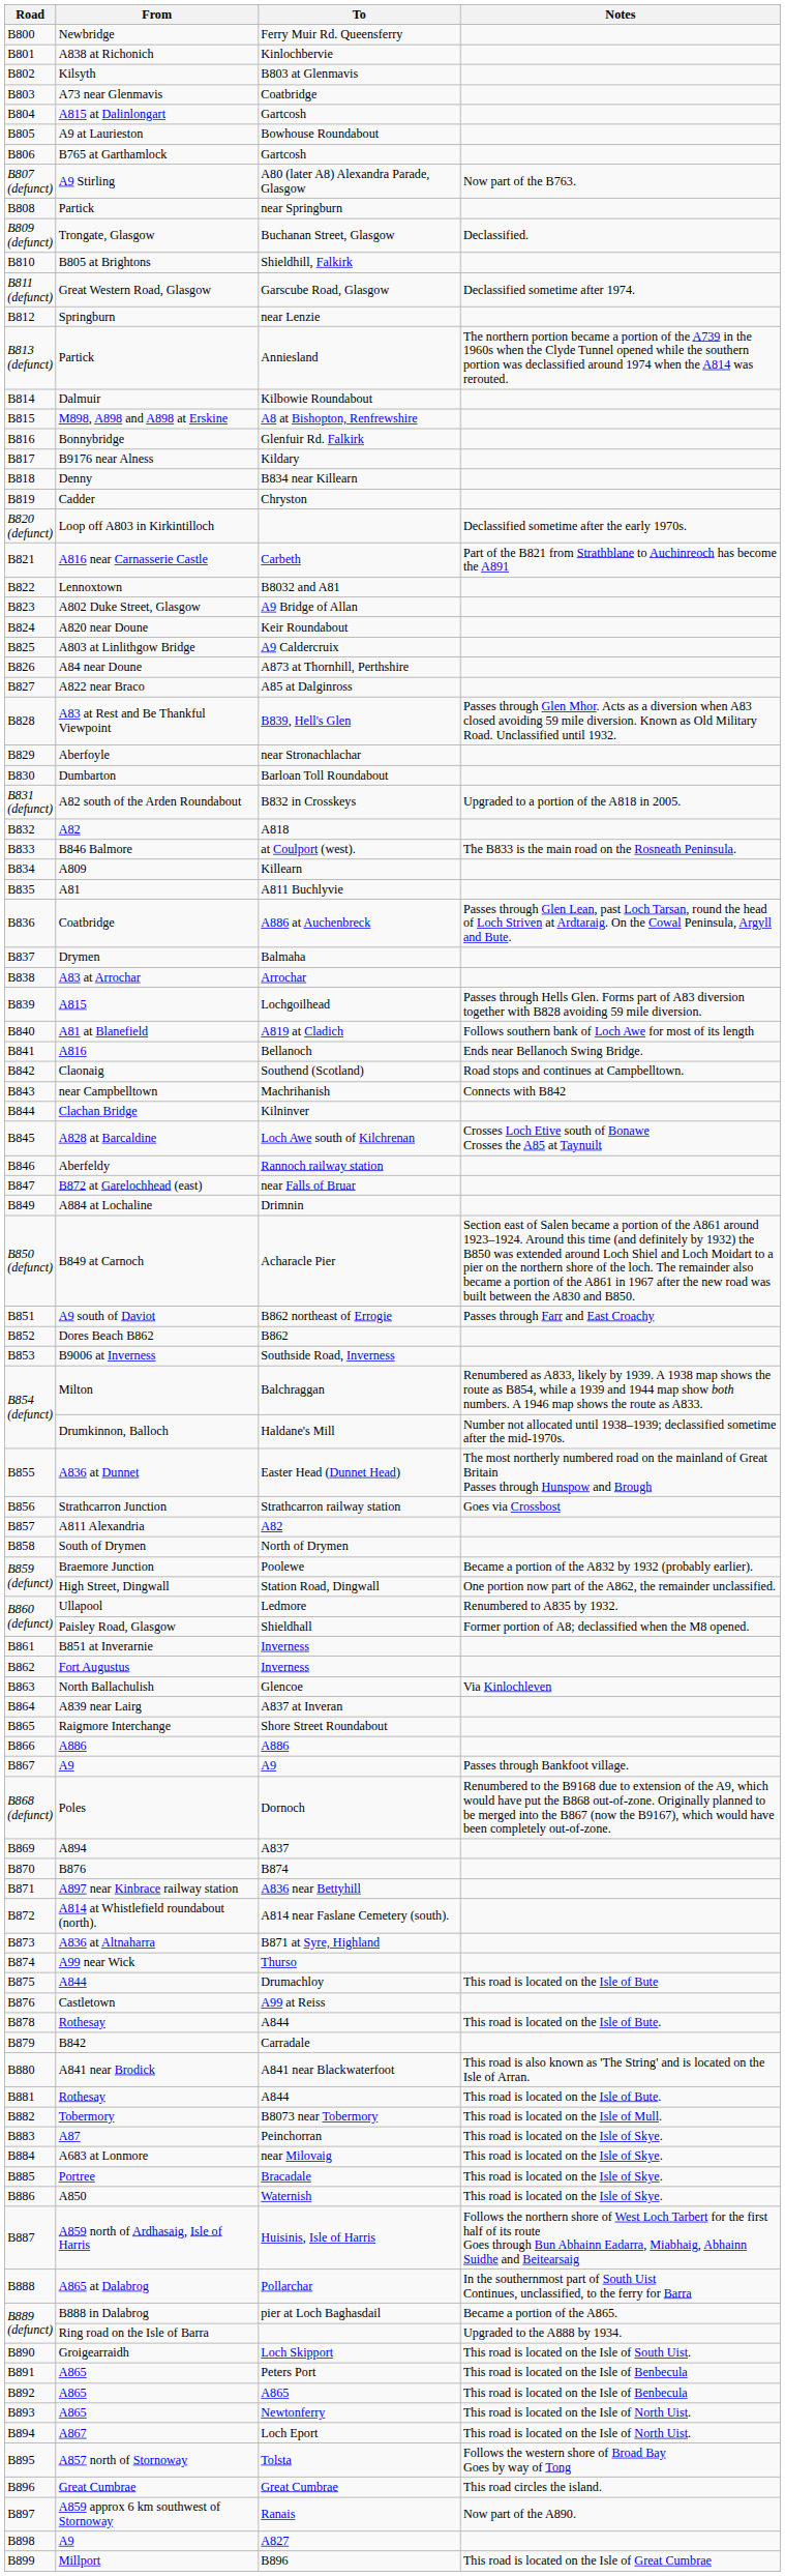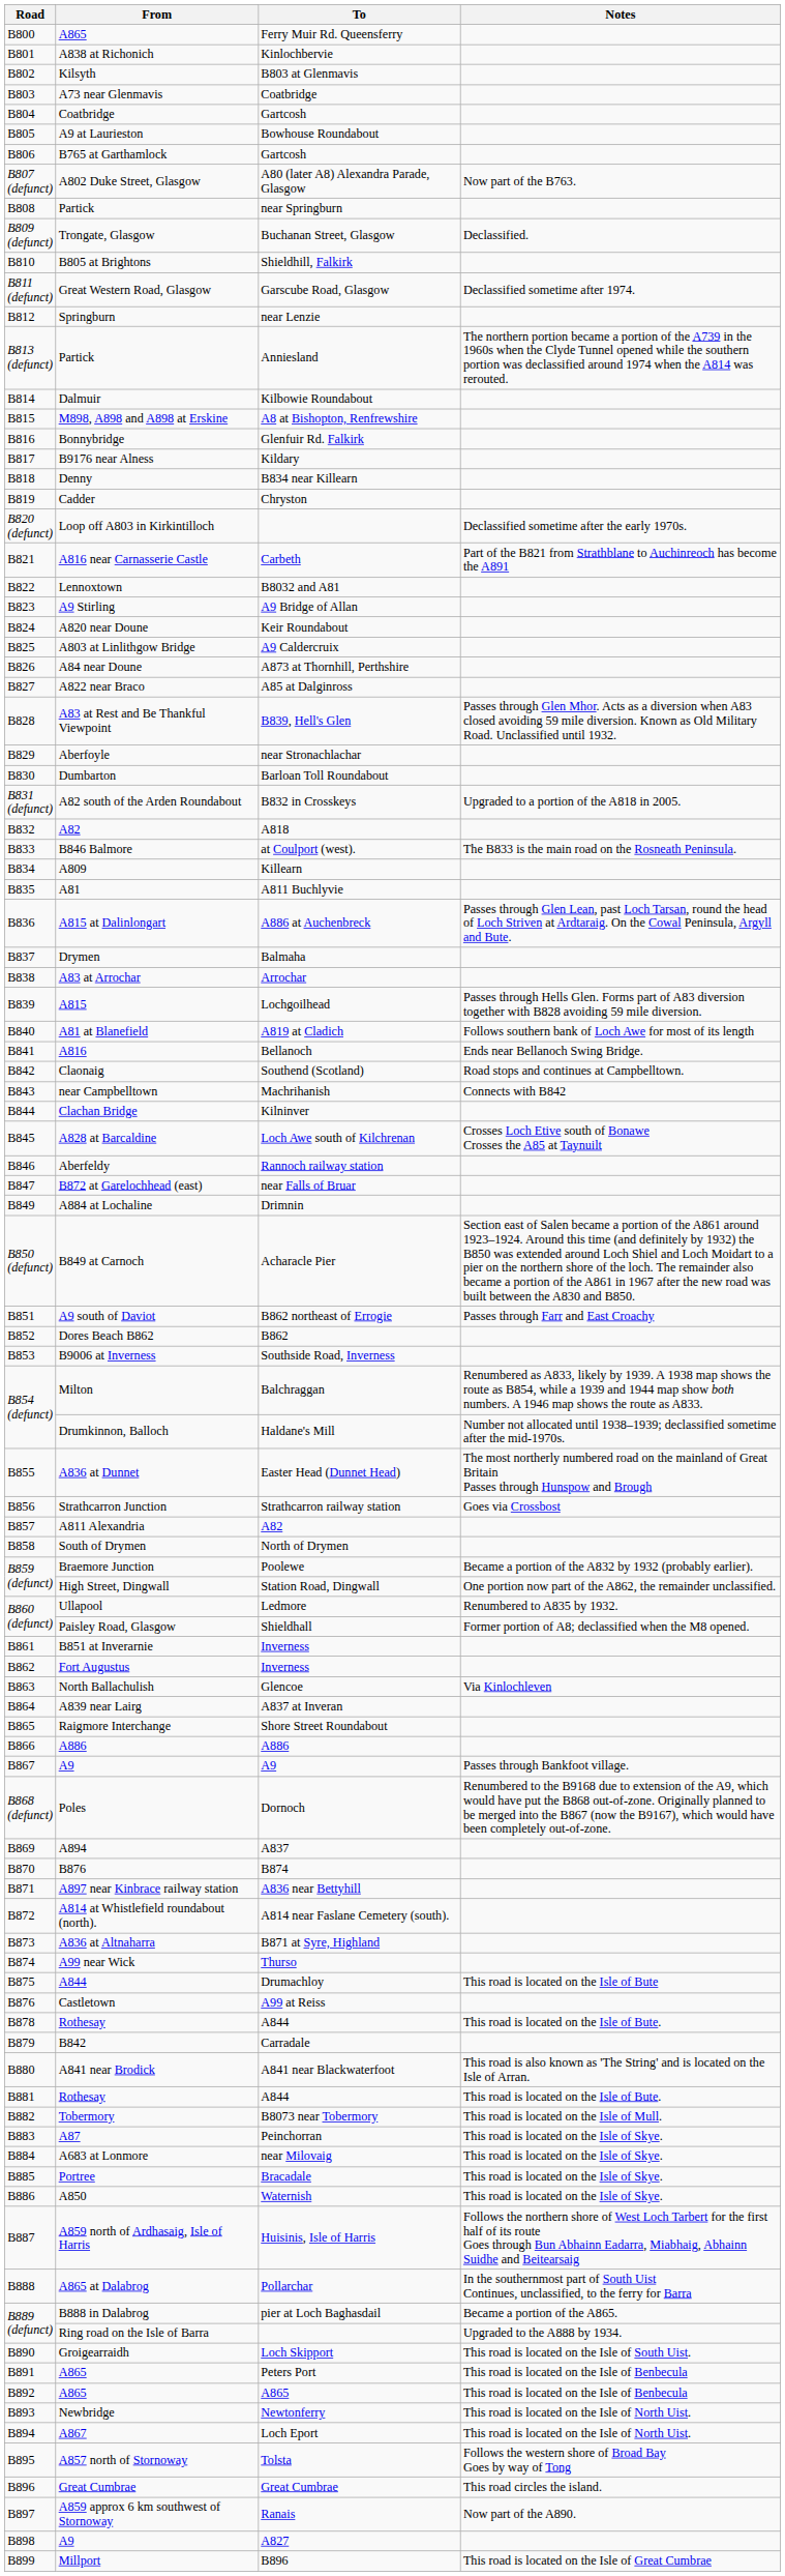 <table class="wikitable">
 <tr>
 <th style="width:50px">Road</th>
 <th style="width:250px">From</th>
 <th style="width:250px">To</th>
 <th style="width:400px">Notes</th>
 </tr>
 <tr>
 <td>B800</td>
-<td>Newbridge</td>
+<td><a href='#'>A865</a></td>
 <td>Ferry Muir Rd. Queensferry</td>
 <td></td>
 </tr>
 <tr>
 <td>B801</td>
 <td>A838 at Richonich</td>
 <td>Kinlochbervie</td>
 <td></td>
 </tr>
 <tr>
 <td>B802</td>
 <td>Kilsyth</td>
 <td>B803 at Glenmavis</td>
 <td></td>
 </tr>
 <tr>
 <td>B803</td>
 <td>A73 near Glenmavis</td>
 <td>Coatbridge</td>
 <td></td>
 </tr>
 <tr>
 <td>B804</td>
-<td><a href='#'>A815</a> at <a href='#'>Dalinlongart</a></td>
+<td>Coatbridge</td>
 <td>Gartcosh</td>
 <td></td>
 </tr>
 <tr>
 <td>B805</td>
 <td>A9 at Laurieston</td>
 <td>Bowhouse Roundabout</td>
 <td></td>
 </tr>
 <tr>
 <td>B806</td>
 <td>B765 at Garthamlock</td>
 <td>Gartcosh</td>
 <td></td>
 </tr>
 <tr>
 <td><em>B807 (defunct)</em></td>
-<td><a href='#'>A9</a> Stirling</td>
+<td>A802 Duke Street, Glasgow</td>
 <td>A80 (later A8) Alexandra Parade, Glasgow</td>
 <td>Now part of the B763.</td>
 </tr>
 <tr>
 <td>B808</td>
 <td>Partick</td>
 <td>near Springburn</td>
 <td></td>
 </tr>
 <tr>
 <td><em>B809 (defunct)</em></td>
 <td>Trongate, Glasgow</td>
 <td>Buchanan Street, Glasgow</td>
 <td>Declassified.</td>
 </tr>
 <tr>
 <td>B810</td>
 <td>B805 at Brightons</td>
 <td>Shieldhill, <a href='#'>Falkirk</a></td>
 <td></td>
 </tr>
 <tr>
 <td><em>B811 (defunct)</em></td>
 <td>Great Western Road, Glasgow</td>
 <td>Garscube Road, Glasgow</td>
 <td>Declassified sometime after 1974.</td>
 </tr>
 <tr>
 <td>B812</td>
 <td>Springburn</td>
 <td>near Lenzie</td>
 <td></td>
 </tr>
 <tr>
 <td><em>B813 (defunct)</em></td>
 <td>Partick</td>
 <td>Anniesland</td>
 <td>The northern portion became a portion of the <a href='#'>A739</a> in the 1960s when the Clyde Tunnel opened while the southern portion was declassified around 1974 when the <a href='#'>A814</a> was rerouted.</td>
 </tr>
 <tr>
 <td>B814</td>
 <td>Dalmuir</td>
 <td>Kilbowie Roundabout</td>
 <td></td>
 </tr>
 <tr>
 <td>B815</td>
 <td><a href='#'>M898</a>, <a href='#'>A898</a> and <a href='#'>A898</a> at <a href='#'>Erskine</a></td>
 <td><a href='#'>A8</a> at <a href='#'>Bishopton, Renfrewshire</a></td>
 <td></td>
 </tr>
 <tr>
 <td>B816</td>
 <td>Bonnybridge</td>
 <td>Glenfuir Rd. <a href='#'>Falkirk</a></td>
 <td></td>
 </tr>
 <tr>
 <td>B817</td>
 <td>B9176 near Alness</td>
 <td>Kildary</td>
 <td></td>
 </tr>
 <tr>
 <td>B818</td>
 <td>Denny</td>
 <td>B834 near Killearn</td>
 <td></td>
 </tr>
 <tr>
 <td>B819</td>
 <td>Cadder</td>
 <td>Chryston</td>
 <td></td>
 </tr>
 <tr>
 <td><em>B820 (defunct)</em></td>
 <td>Loop off A803 in Kirkintilloch</td>
 <td></td>
 <td>Declassified sometime after the early 1970s.</td>
 </tr>
 <tr>
 <td>B821</td>
 <td><a href='#'>A816</a> near <a href='#'>Carnasserie Castle</a></td>
 <td><a href='#'>Carbeth</a></td>
 <td>Part of the B821 from <a href='#'>Strathblane</a> to <a href='#'>Auchinreoch</a> has become the <a href='#'>A891</a></td>
 </tr>
 <tr>
 <td>B822</td>
 <td>Lennoxtown</td>
 <td>B8032 and A81</td>
 <td></td>
 </tr>
 <tr>
 <td>B823</td>
-<td>A802 Duke Street, Glasgow</td>
+<td><a href='#'>A9</a> Stirling</td>
 <td><a href='#'>A9</a> Bridge of Allan</td>
 <td></td>
 </tr>
 <tr>
 <td>B824</td>
 <td>A820 near Doune</td>
 <td>Keir Roundabout</td>
 <td></td>
 </tr>
 <tr>
 <td>B825</td>
 <td>A803 at Linlithgow Bridge</td>
 <td><a href='#'>A9</a> Caldercruix</td>
 <td></td>
 </tr>
 <tr>
 <td>B826</td>
 <td>A84 near Doune</td>
 <td>A873 at Thornhill, Perthshire</td>
 <td></td>
 </tr>
 <tr>
 <td>B827</td>
 <td>A822 near Braco</td>
 <td>A85 at Dalginross</td>
 <td></td>
 </tr>
 <tr>
 <td>B828</td>
 <td><a href='#'>A83</a> at Rest and Be Thankful Viewpoint</td>
 <td><a href='#'>B839</a>, <a href='#'>Hell's Glen</a></td>
 <td>Passes through <a href='#'>Glen Mhor</a>. Acts as a diversion when A83 closed avoiding 59 mile diversion. Known as Old Military Road.  Unclassified until 1932.</td>
 </tr>
 <tr>
 <td>B829</td>
 <td>Aberfoyle</td>
 <td>near Stronachlachar</td>
 <td></td>
 </tr>
 <tr>
 <td>B830</td>
 <td>Dumbarton</td>
 <td>Barloan Toll Roundabout</td>
 <td></td>
 </tr>
 <tr>
 <td><em>B831 (defunct)</em></td>
 <td>A82 south of the Arden Roundabout</td>
 <td>B832 in Crosskeys</td>
 <td>Upgraded to a portion of the A818 in 2005.</td>
 </tr>
 <tr>
 <td>B832</td>
 <td><a href='#'>A82</a></td>
 <td>A818</td>
 <td></td>
 </tr>
 <tr>
 <td>B833</td>
 <td>B846 Balmore</td>
 <td>at <a href='#'>Coulport</a> (west).</td>
 <td>The B833 is the main road on the <a href='#'>Rosneath Peninsula</a>.</td>
 </tr>
 <tr>
 <td>B834</td>
 <td>A809</td>
 <td>Killearn</td>
 <td></td>
 </tr>
 <tr>
 <td>B835</td>
 <td>A81</td>
 <td>A811 Buchlyvie</td>
 <td></td>
 </tr>
 <tr>
 <td>B836</td>
-<td>Coatbridge</td>
+<td><a href='#'>A815</a> at <a href='#'>Dalinlongart</a></td>
 <td><a href='#'>A886</a> at <a href='#'>Auchenbreck</a></td>
 <td>Passes through <a href='#'>Glen Lean</a>, past <a href='#'>Loch Tarsan</a>, round the head of <a href='#'>Loch Striven</a> at <a href='#'>Ardtaraig</a>.  On the <a href='#'>Cowal</a> Peninsula, <a href='#'>Argyll and Bute</a>.</td>
 </tr>
 <tr>
 <td>B837</td>
 <td>Drymen</td>
 <td>Balmaha</td>
 <td></td>
 </tr>
 <tr>
 <td>B838</td>
 <td><a href='#'>A83</a> at <a href='#'>Arrochar</a></td>
 <td><a href='#'>Arrochar</a></td>
 <td></td>
 </tr>
 <tr>
 <td>B839</td>
 <td><a href='#'>A815</a></td>
 <td>Lochgoilhead</td>
 <td>Passes through Hells Glen. Forms part of A83 diversion together with B828 avoiding 59 mile diversion.</td>
 </tr>
 <tr>
 <td>B840</td>
 <td><a href='#'>A81</a> at <a href='#'>Blanefield</a></td>
 <td><a href='#'>A819</a> at <a href='#'>Cladich</a></td>
 <td>Follows southern bank of <a href='#'>Loch Awe</a> for most of its length</td>
 </tr>
 <tr>
 <td>B841</td>
 <td><a href='#'>A816</a></td>
 <td>Bellanoch</td>
 <td>Ends near Bellanoch Swing Bridge.</td>
 </tr>
 <tr>
 <td>B842</td>
 <td>Claonaig</td>
 <td>Southend (Scotland)</td>
 <td>Road stops and continues at Campbelltown.</td>
 </tr>
 <tr>
 <td>B843</td>
 <td>near Campbelltown</td>
 <td>Machrihanish</td>
 <td>Connects with B842</td>
 </tr>
 <tr>
 <td>B844</td>
 <td><a href='#'>Clachan Bridge</a></td>
 <td>Kilninver</td>
 <td></td>
 </tr>
 <tr>
 <td>B845</td>
 <td><a href='#'>A828</a> at <a href='#'>Barcaldine</a></td>
 <td><a href='#'>Loch Awe</a> south of <a href='#'>Kilchrenan</a></td>
 <td>Crosses <a href='#'>Loch Etive</a> south of <a href='#'>Bonawe</a><br>Crosses the <a href='#'>A85</a> at <a href='#'>Taynuilt</a></td>
 </tr>
 <tr>
 <td>B846</td>
 <td>Aberfeldy</td>
 <td><a href='#'>Rannoch railway station</a></td>
 <td></td>
 </tr>
 <tr>
 <td>B847</td>
 <td><a href='#'>B872</a> at <a href='#'>Garelochhead</a> (east)</td>
 <td>near <a href='#'>Falls of Bruar</a></td>
 <td></td>
 </tr>
 <tr>
 <td>B849</td>
 <td>A884 at Lochaline</td>
 <td>Drimnin</td>
 <td></td>
 </tr>
 <tr>
 <td><em>B850 (defunct)</em></td>
 <td>B849 at Carnoch</td>
 <td>Acharacle Pier</td>
 <td>Section east of Salen became a portion of the A861 around 1923–1924. Around this time (and definitely by 1932) the B850 was extended around Loch Shiel and Loch Moidart to a pier on the northern shore of the loch. The remainder also became a portion of the A861 in 1967 after the new road was built between the A830 and B850.</td>
 </tr>
 <tr>
 <td>B851</td>
 <td><a href='#'>A9</a> south of <a href='#'>Daviot</a></td>
 <td>B862 northeast of <a href='#'>Errogie</a></td>
 <td>Passes through <a href='#'>Farr</a> and <a href='#'>East Croachy</a></td>
 </tr>
 <tr>
 <td>B852</td>
 <td>Dores Beach B862</td>
 <td>B862</td>
 <td></td>
 </tr>
 <tr>
 <td>B853</td>
 <td>B9006 at <a href='#'>Inverness</a></td>
 <td>Southside Road, <a href='#'>Inverness</a></td>
 <td></td>
 </tr>
 <tr>
 <td rowspan="2"><em>B854 (defunct)</em></td>
 <td>Milton</td>
 <td>Balchraggan</td>
 <td>Renumbered as A833, likely by 1939. A 1938 map shows the route as B854, while a 1939 and 1944 map show <em>both</em> numbers. A 1946 map shows the route as A833.</td>
 </tr>
 <tr>
 <td>Drumkinnon, Balloch</td>
 <td>Haldane's Mill</td>
 <td>Number not allocated until 1938–1939; declassified sometime after the mid-1970s.</td>
 </tr>
 <tr>
 <td>B855</td>
 <td><a href='#'>A836</a> at <a href='#'>Dunnet</a></td>
 <td>Easter Head (<a href='#'>Dunnet Head</a>)</td>
 <td>The most northerly numbered road on the mainland of Great Britain<br>Passes through <a href='#'>Hunspow</a> and <a href='#'>Brough</a></td>
 </tr>
 <tr>
 <td>B856</td>
 <td>Strathcarron Junction</td>
 <td>Strathcarron railway station</td>
 <td>Goes via <a href='#'>Crossbost</a></td>
 </tr>
 <tr>
 <td>B857</td>
 <td>A811 Alexandria</td>
 <td><a href='#'>A82</a></td>
 <td></td>
 </tr>
 <tr>
 <td>B858</td>
 <td>South of Drymen</td>
 <td>North of Drymen</td>
 <td></td>
 </tr>
 <tr>
 <td rowspan="2"><em>B859 (defunct)</em></td>
 <td>Braemore Junction</td>
 <td>Poolewe</td>
 <td>Became a portion of the A832 by 1932 (probably earlier).</td>
 </tr>
 <tr>
 <td>High Street, Dingwall</td>
 <td>Station Road, Dingwall</td>
 <td>One portion now part of the A862, the remainder unclassified.</td>
 </tr>
 <tr>
 <td rowspan="2"><em>B860 (defunct)</em></td>
 <td>Ullapool</td>
 <td>Ledmore</td>
 <td>Renumbered to A835 by 1932.</td>
 </tr>
 <tr>
 <td>Paisley Road, Glasgow</td>
 <td>Shieldhall</td>
 <td>Former portion of A8; declassified when the M8 opened.</td>
 </tr>
 <tr>
 <td>B861</td>
 <td>B851 at Inverarnie</td>
 <td><a href='#'>Inverness</a></td>
 <td></td>
 </tr>
 <tr>
 <td>B862</td>
 <td><a href='#'>Fort Augustus</a></td>
 <td><a href='#'>Inverness</a></td>
 <td></td>
 </tr>
 <tr>
 <td>B863</td>
 <td>North Ballachulish</td>
 <td>Glencoe</td>
 <td>Via <a href='#'>Kinlochleven</a></td>
 </tr>
 <tr>
 <td>B864</td>
 <td>A839 near Lairg</td>
 <td>A837 at Inveran</td>
 <td></td>
 </tr>
 <tr>
 <td>B865</td>
 <td>Raigmore Interchange</td>
 <td>Shore Street Roundabout</td>
 <td></td>
 </tr>
 <tr>
 <td>B866</td>
 <td><a href='#'>A886</a></td>
 <td><a href='#'>A886</a></td>
 <td></td>
 </tr>
 <tr>
 <td>B867</td>
 <td><a href='#'>A9</a></td>
 <td><a href='#'>A9</a></td>
 <td>Passes through Bankfoot village.</td>
 </tr>
 <tr>
 <td><em>B868 (defunct)</em></td>
 <td>Poles</td>
 <td>Dornoch</td>
 <td>Renumbered to the B9168 due to extension of the A9, which would have put the B868 out-of-zone. Originally planned to be merged into the B867 (now the B9167), which would have been completely out-of-zone.</td>
 </tr>
 <tr>
 <td>B869</td>
 <td>A894</td>
 <td>A837</td>
 <td></td>
 </tr>
 <tr>
 <td>B870</td>
 <td>B876</td>
 <td>B874</td>
 <td></td>
 </tr>
 <tr>
 <td>B871</td>
 <td><a href='#'>A897</a> near <a href='#'>Kinbrace</a> railway station</td>
 <td><a href='#'>A836</a> near <a href='#'>Bettyhill</a></td>
 <td></td>
 </tr>
 <tr>
 <td>B872</td>
 <td><a href='#'>A814</a> at Whistlefield roundabout (north).</td>
 <td>A814 near Faslane Cemetery (south).</td>
 <td></td>
 </tr>
 <tr>
 <td>B873</td>
 <td><a href='#'>A836</a> at <a href='#'>Altnaharra</a></td>
 <td>B871 at <a href='#'>Syre, Highland</a></td>
 <td></td>
 </tr>
 <tr>
 <td>B874</td>
 <td><a href='#'>A99</a> near Wick</td>
 <td><a href='#'>Thurso</a></td>
 <td></td>
 </tr>
 <tr>
 <td>B875</td>
 <td><a href='#'>A844</a></td>
 <td>Drumachloy</td>
 <td>This road is located on the <a href='#'>Isle of Bute</a></td>
 </tr>
 <tr>
 <td>B876</td>
 <td>Castletown</td>
 <td><a href='#'>A99</a> at Reiss</td>
 <td></td>
 </tr>
 <tr>
 <td>B878</td>
 <td><a href='#'>Rothesay</a></td>
 <td>A844</td>
 <td>This road is located on the <a href='#'>Isle of Bute</a>.</td>
 </tr>
 <tr>
 <td>B879</td>
 <td>B842</td>
 <td>Carradale</td>
 <td></td>
 </tr>
 <tr>
 <td>B880</td>
 <td>A841 near <a href='#'>Brodick</a></td>
 <td>A841 near Blackwaterfoot</td>
 <td>This road is also known as 'The String' and is located on the Isle of Arran.</td>
 </tr>
 <tr>
 <td>B881</td>
 <td><a href='#'>Rothesay</a></td>
 <td>A844</td>
 <td>This road is located on the <a href='#'>Isle of Bute</a>.</td>
 </tr>
 <tr>
 <td>B882</td>
 <td><a href='#'>Tobermory</a></td>
 <td>B8073 near <a href='#'>Tobermory</a></td>
 <td>This road is located on the <a href='#'>Isle of Mull</a>.</td>
 </tr>
 <tr>
 <td>B883</td>
 <td><a href='#'>A87</a></td>
 <td>Peinchorran</td>
 <td>This road is located on the <a href='#'>Isle of Skye</a>.</td>
 </tr>
 <tr>
 <td>B884</td>
 <td>A683 at Lonmore</td>
 <td>near <a href='#'>Milovaig</a></td>
 <td>This road is located on the <a href='#'>Isle of Skye</a>.</td>
 </tr>
 <tr>
 <td>B885</td>
 <td><a href='#'>Portree</a></td>
 <td><a href='#'>Bracadale</a></td>
 <td>This road is located on the <a href='#'>Isle of Skye</a>.</td>
 </tr>
 <tr>
 <td>B886</td>
 <td>A850</td>
 <td><a href='#'>Waternish</a></td>
 <td>This road is located on the <a href='#'>Isle of Skye</a>.</td>
 </tr>
 <tr>
 <td>B887</td>
 <td><a href='#'>A859</a> north of <a href='#'>Ardhasaig</a>, <a href='#'>Isle of Harris</a></td>
 <td><a href='#'>Huisinis</a>, <a href='#'>Isle of Harris</a></td>
 <td>Follows the northern shore of <a href='#'>West Loch Tarbert</a> for the first half of its route<br>Goes through <a href='#'>Bun Abhainn Eadarra</a>, <a href='#'>Miabhaig</a>, <a href='#'>Abhainn Suidhe</a> and <a href='#'>Beitearsaig</a></td>
 </tr>
 <tr>
 <td>B888</td>
 <td><a href='#'>A865</a> at <a href='#'>Dalabrog</a></td>
 <td><a href='#'>Pollarchar</a></td>
 <td>In the southernmost part of <a href='#'>South Uist</a><br>Continues, unclassified, to the ferry for <a href='#'>Barra</a></td>
 </tr>
 <tr>
 <td rowspan="2"><em>B889 (defunct)</em></td>
 <td>B888 in Dalabrog</td>
 <td>pier at Loch Baghasdail</td>
 <td>Became a portion of the A865.</td>
 </tr>
 <tr>
 <td>Ring road on the Isle of Barra</td>
 <td></td>
 <td>Upgraded to the A888 by 1934.</td>
 </tr>
 <tr>
 <td>B890</td>
 <td>Groigearraidh</td>
 <td><a href='#'>Loch Skipport</a></td>
 <td>This road is located on the Isle of <a href='#'>South Uist</a>.</td>
 </tr>
 <tr>
 <td>B891</td>
 <td><a href='#'>A865</a></td>
 <td>Peters Port</td>
 <td>This road is located on the Isle of <a href='#'>Benbecula</a></td>
 </tr>
 <tr>
 <td>B892</td>
 <td><a href='#'>A865</a></td>
 <td><a href='#'>A865</a></td>
 <td>This road is located on the Isle of <a href='#'>Benbecula</a></td>
 </tr>
 <tr>
 <td>B893</td>
-<td><a href='#'>A865</a></td>
+<td>Newbridge</td>
 <td><a href='#'>Newtonferry</a></td>
 <td>This road is located on the Isle of <a href='#'>North Uist</a>.</td>
 </tr>
 <tr>
 <td>B894</td>
 <td><a href='#'>A867</a></td>
 <td>Loch Eport</td>
 <td>This road is located on the Isle of <a href='#'>North Uist</a>.</td>
 </tr>
 <tr>
 <td>B895</td>
 <td><a href='#'>A857</a> north of <a href='#'>Stornoway</a></td>
 <td><a href='#'>Tolsta</a></td>
 <td>Follows the western shore of <a href='#'>Broad Bay</a><br>Goes by way of <a href='#'>Tong</a></td>
 </tr>
 <tr>
 <td>B896</td>
 <td><a href='#'>Great Cumbrae</a></td>
 <td><a href='#'>Great Cumbrae</a></td>
 <td>This road circles the island.</td>
 </tr>
 <tr>
 <td>B897</td>
 <td><a href='#'>A859</a> approx 6 km southwest of <a href='#'>Stornoway</a></td>
 <td><a href='#'>Ranais</a></td>
 <td>Now part of the A890.</td>
 </tr>
 <tr>
 <td>B898</td>
 <td><a href='#'>A9</a></td>
 <td><a href='#'>A827</a></td>
 <td></td>
 </tr>
 <tr>
 <td>B899</td>
 <td><a href='#'>Millport</a></td>
 <td>B896</td>
 <td>This road is located on the Isle of <a href='#'>Great Cumbrae</a></td>
 </tr>
 </table>
